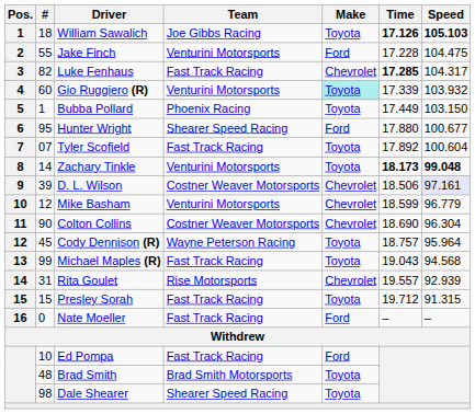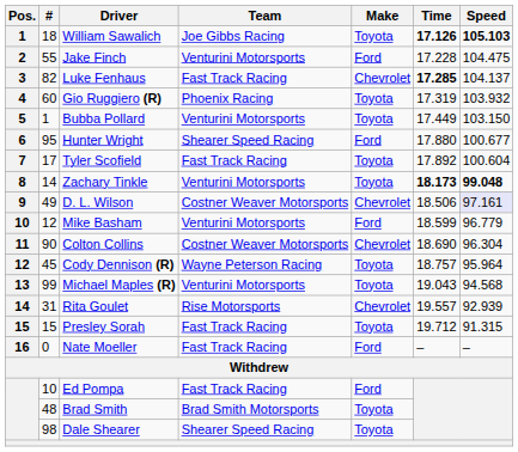 <table class="wikitable" style="font-size:95%">
 <tr>
 <th>Pos.</th>
 <th>#</th>
 <th>Driver</th>
 <th>Team</th>
 <th>Make</th>
 <th>Time</th>
 <th>Speed</th>
 </tr>
 <tr>
 <th>1</th>
 <td>18</td>
 <td><a href='#'>William Sawalich</a></td>
 <td><a href='#'>Joe Gibbs Racing</a></td>
 <td><a href='#'>Toyota</a></td>
 <td><strong>17.126</strong></td>
 <td><strong>105.103</strong></td>
 </tr>
 <tr>
 <th>2</th>
 <td>55</td>
 <td><a href='#'>Jake Finch</a></td>
 <td><a href='#'>Venturini Motorsports</a></td>
 <td><a href='#'>Ford</a></td>
 <td>17.228</td>
 <td>104.475</td>
 </tr>
 <tr>
 <th>3</th>
 <td>82</td>
 <td><a href='#'>Luke Fenhaus</a></td>
 <td><a href='#'>Fast Track Racing</a></td>
 <td><a href='#'>Chevrolet</a></td>
 <td><strong>17.285</strong></td>
-<td>104.317</td>
+<td>104.137</td>
 </tr>
 <tr>
 <th>4</th>
 <td>60</td>
 <td><a href='#'>Gio Ruggiero</a> <strong>(R)</strong></td>
-<td><a href='#'>Venturini Motorsports</a></td>
-<td style="background: paleturquoise;"><a href='#'>Toyota</a></td>
-<td>17.339</td>
+<td><a href='#'>Phoenix Racing</a></td>
+<td><a href='#'>Toyota</a></td>
+<td>17.319</td>
 <td>103.932</td>
 </tr>
 <tr>
 <th>5</th>
 <td>1</td>
 <td><a href='#'>Bubba Pollard</a></td>
-<td><a href='#'>Phoenix Racing</a></td>
+<td><a href='#'>Venturini Motorsports</a></td>
 <td><a href='#'>Toyota</a></td>
 <td>17.449</td>
 <td>103.150</td>
 </tr>
 <tr>
 <th>6</th>
 <td>95</td>
 <td><a href='#'>Hunter Wright</a></td>
 <td><a href='#'>Shearer Speed Racing</a></td>
 <td><a href='#'>Ford</a></td>
 <td>17.880</td>
 <td>100.677</td>
 </tr>
 <tr>
 <th>7</th>
-<td>07</td>
+<td>17</td>
 <td><a href='#'>Tyler Scofield</a></td>
 <td><a href='#'>Fast Track Racing</a></td>
 <td><a href='#'>Toyota</a></td>
 <td>17.892</td>
 <td>100.604</td>
 </tr>
 <tr>
 <th>8</th>
 <td>14</td>
 <td><a href='#'>Zachary Tinkle</a></td>
 <td><a href='#'>Venturini Motorsports</a></td>
 <td><a href='#'>Toyota</a></td>
 <td><strong>18.173</strong></td>
 <td><strong>99.048</strong></td>
 </tr>
 <tr>
 <th>9</th>
-<td>39</td>
+<td>49</td>
 <td><a href='#'>D. L. Wilson</a></td>
 <td><a href='#'>Costner Weaver Motorsports</a></td>
 <td><a href='#'>Chevrolet</a></td>
 <td>18.506</td>
 <td style="background: lavender;">97.161</td>
 </tr>
 <tr>
 <th>10</th>
 <td>12</td>
 <td><a href='#'>Mike Basham</a></td>
 <td><a href='#'>Venturini Motorsports</a></td>
-<td><a href='#'>Chevrolet</a></td>
+<td><a href='#'>Ford</a></td>
 <td>18.599</td>
 <td>96.779</td>
 </tr>
 <tr>
 <th>11</th>
 <td>90</td>
 <td><a href='#'>Colton Collins</a></td>
 <td><a href='#'>Costner Weaver Motorsports</a></td>
 <td><a href='#'>Chevrolet</a></td>
 <td>18.690</td>
 <td>96.304</td>
 </tr>
 <tr>
 <th>12</th>
 <td>45</td>
 <td><a href='#'>Cody Dennison</a> <strong>(R)</strong></td>
 <td><a href='#'>Wayne Peterson Racing</a></td>
 <td><a href='#'>Toyota</a></td>
 <td>18.757</td>
 <td>95.964</td>
 </tr>
 <tr>
 <th>13</th>
 <td>99</td>
 <td><a href='#'>Michael Maples</a> <strong>(R)</strong></td>
-<td><a href='#'>Fast Track Racing</a></td>
+<td><a href='#'>Venturini Motorsports</a></td>
 <td><a href='#'>Toyota</a></td>
 <td>19.043</td>
 <td>94.568</td>
 </tr>
 <tr>
 <th>14</th>
 <td>31</td>
 <td><a href='#'>Rita Goulet</a></td>
 <td><a href='#'>Rise Motorsports</a></td>
 <td><a href='#'>Chevrolet</a></td>
 <td>19.557</td>
 <td>92.939</td>
 </tr>
 <tr>
 <th>15</th>
 <td>15</td>
 <td><a href='#'>Presley Sorah</a></td>
 <td><a href='#'>Fast Track Racing</a></td>
 <td><a href='#'>Toyota</a></td>
 <td>19.712</td>
 <td>91.315</td>
 </tr>
 <tr>
 <th>16</th>
 <td>0</td>
 <td><a href='#'>Nate Moeller</a></td>
 <td><a href='#'>Fast Track Racing</a></td>
 <td><a href='#'>Ford</a></td>
 <td>–</td>
 <td>–</td>
 </tr>
 <tr>
 <th colspan="7">Withdrew</th>
 </tr>
 <tr>
 <th rowspan="3"></th>
 <td>10</td>
 <td><a href='#'>Ed Pompa</a></td>
 <td><a href='#'>Fast Track Racing</a></td>
 <td><a href='#'>Ford</a></td>
 <th colspan="2" rowspan="3"></th>
 </tr>
 <tr>
 <td>48</td>
 <td><a href='#'>Brad Smith</a></td>
 <td><a href='#'>Brad Smith Motorsports</a></td>
 <td><a href='#'>Toyota</a></td>
 </tr>
 <tr>
 <td>98</td>
 <td><a href='#'>Dale Shearer</a></td>
 <td><a href='#'>Shearer Speed Racing</a></td>
 <td><a href='#'>Toyota</a></td>
 </tr>
 <tr>
 <th colspan="7"></th>
 </tr>
 </table>
